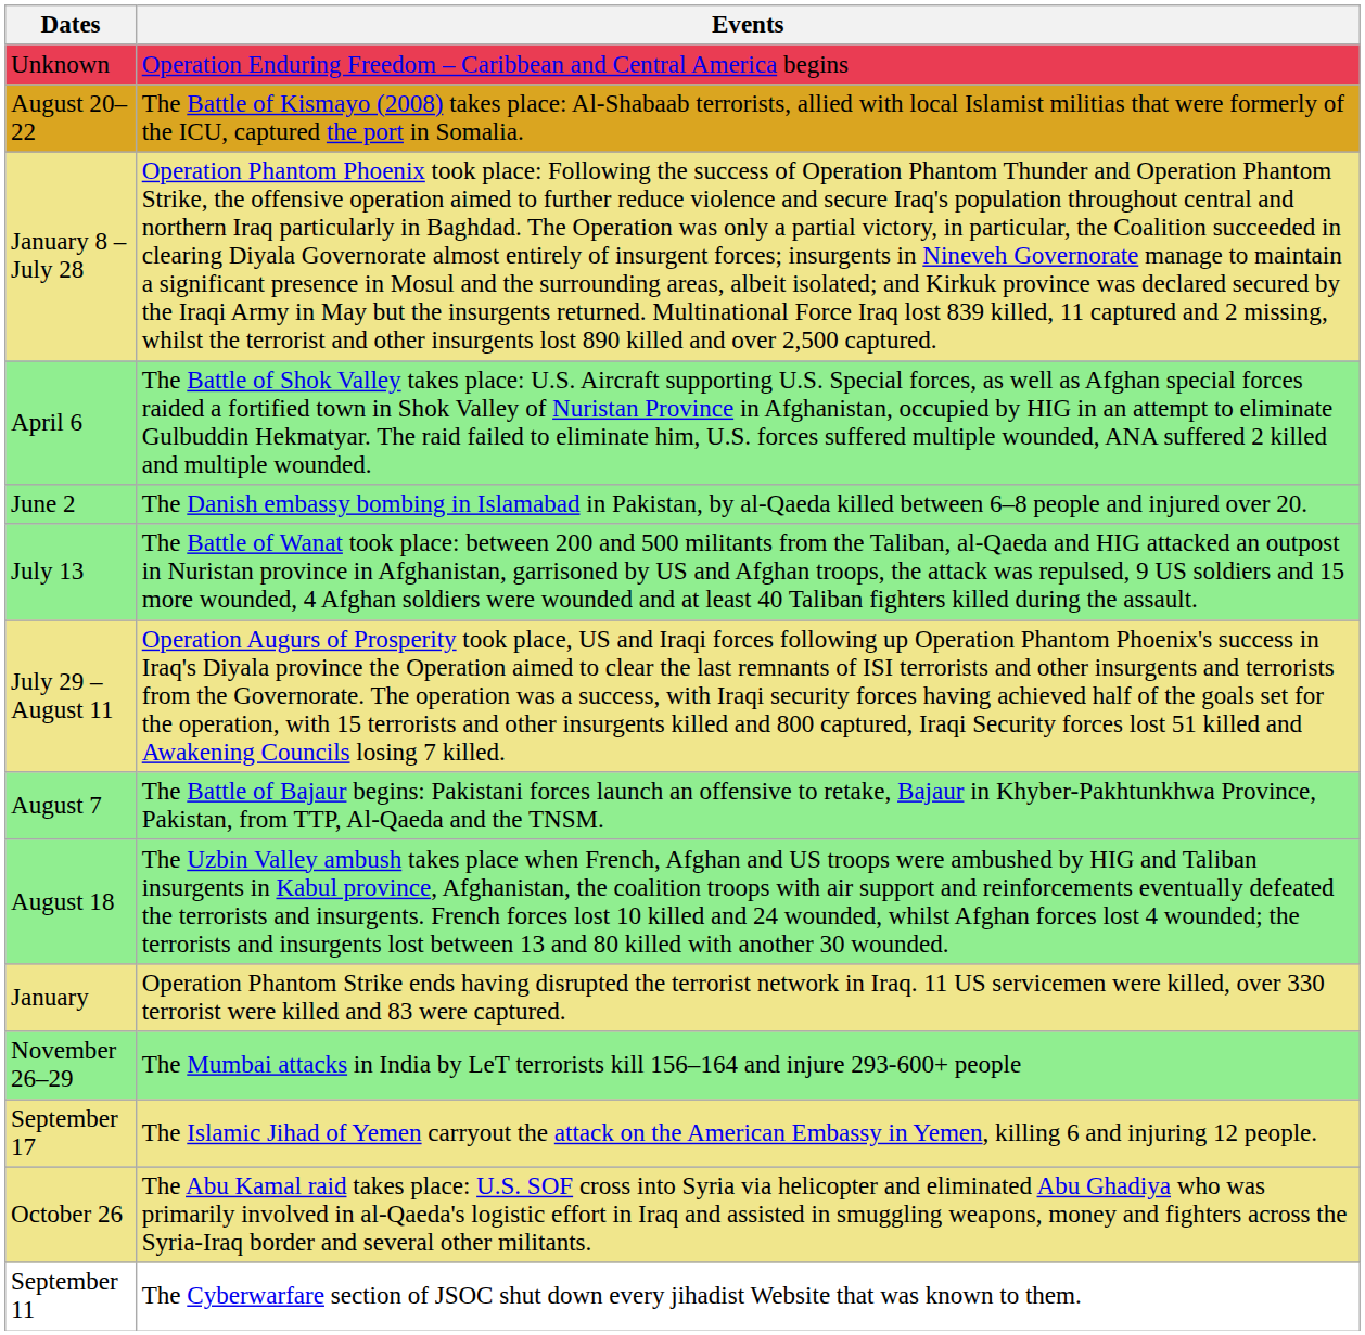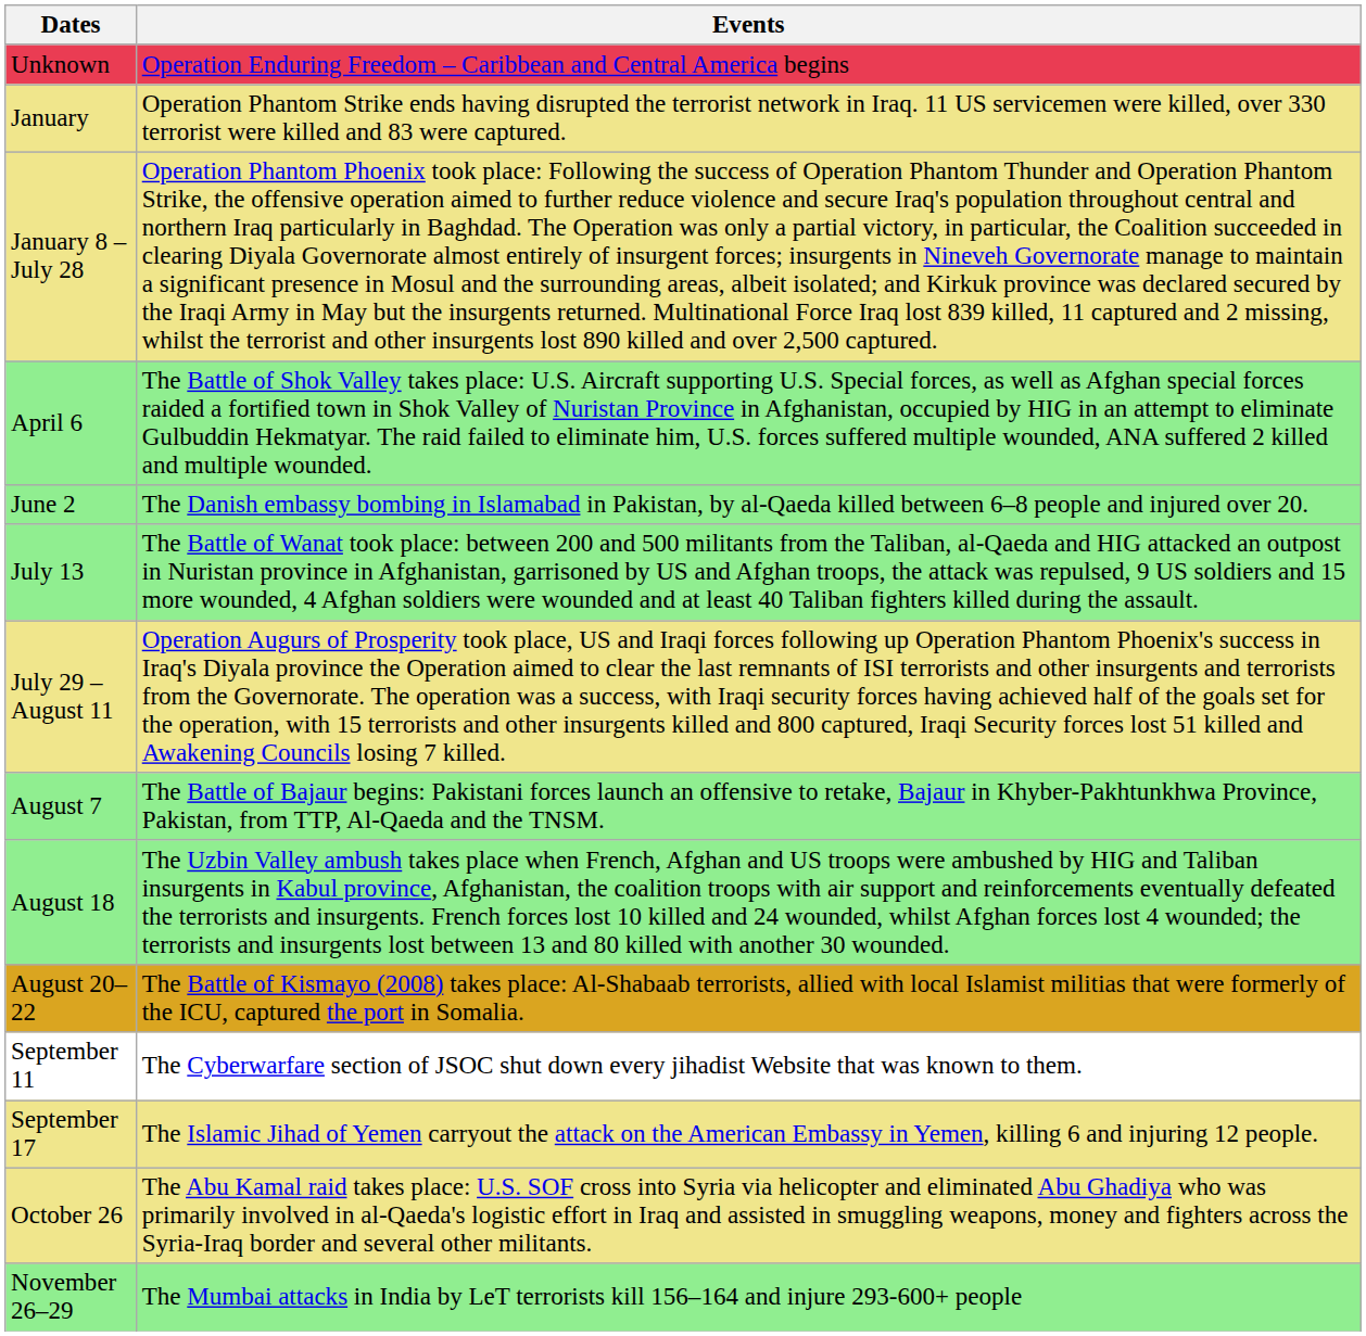 <table class="wikitable">
 <tr>
 <th>Dates</th>
 <th>Events</th>
 </tr>
 <tr style="background:#EA3C53">
 <td>Unknown</td>
 <td><a href='#'>Operation Enduring Freedom – Caribbean and Central America</a> begins</td>
 </tr>
-<tr style="background:goldenrod">
-<td>August 20–22</td>
-<td>The <a href='#'>Battle of Kismayo (2008)</a> takes place: Al-Shabaab terrorists, allied with local Islamist militias that were formerly of the ICU, captured <a href='#'>the port</a> in Somalia.</td>
+<tr style="background:khaki">
+<td>January</td>
+<td>Operation Phantom Strike ends having disrupted the terrorist network in Iraq. 11 US servicemen were killed, over 330 terrorist were killed and 83 were captured.</td>
 </tr>
 <tr style="background:khaki">
 <td>January 8 – July 28</td>
 <td><a href='#'>Operation Phantom Phoenix</a> took place: Following the success of Operation Phantom Thunder and Operation Phantom Strike, the offensive operation aimed to further reduce violence and secure Iraq's population throughout central and northern Iraq particularly in Baghdad. The Operation was only a partial victory, in particular, the Coalition succeeded in clearing Diyala Governorate almost entirely of insurgent forces; insurgents in <a href='#'>Nineveh Governorate</a> manage to maintain a significant presence in Mosul and the surrounding areas, albeit isolated; and Kirkuk province was declared secured by the Iraqi Army in May but the insurgents returned. Multinational Force Iraq lost 839 killed, 11 captured and 2 missing, whilst the terrorist and other insurgents lost 890 killed and over 2,500 captured.</td>
 </tr>
 <tr style="background:lightgreen">
 <td>April 6</td>
 <td>The <a href='#'>Battle of Shok Valley</a> takes place: U.S. Aircraft supporting U.S. Special forces, as well as Afghan special forces raided a fortified town in Shok Valley of <a href='#'>Nuristan Province</a> in Afghanistan, occupied by HIG in an attempt to eliminate Gulbuddin Hekmatyar. The raid failed to eliminate him, U.S. forces suffered multiple wounded, ANA suffered 2 killed and multiple wounded.</td>
 </tr>
 <tr style="background:lightgreen">
 <td>June 2</td>
 <td>The <a href='#'>Danish embassy bombing in Islamabad</a> in Pakistan, by al-Qaeda killed between 6–8 people and injured over 20.</td>
 </tr>
 <tr style="background:lightgreen">
 <td>July 13</td>
 <td>The <a href='#'>Battle of Wanat</a> took place: between 200 and 500 militants from the Taliban, al-Qaeda and HIG attacked an outpost in Nuristan province in Afghanistan, garrisoned by US and Afghan troops, the attack was repulsed, 9 US soldiers and 15 more wounded, 4 Afghan soldiers were wounded and at least 40 Taliban fighters killed during the assault.</td>
 </tr>
 <tr style="background:khaki">
 <td>July 29 – August 11</td>
 <td><a href='#'>Operation Augurs of Prosperity</a> took place, US and Iraqi forces following up Operation Phantom Phoenix's success in Iraq's Diyala province the Operation aimed to clear the last remnants of ISI terrorists and other insurgents and terrorists from the Governorate. The operation was a success, with Iraqi security forces having achieved half of the goals set for the operation, with 15 terrorists and other insurgents killed and 800 captured, Iraqi Security forces lost 51 killed and <a href='#'>Awakening Councils</a> losing 7 killed.</td>
 </tr>
 <tr style="background:lightgreen">
 <td>August 7</td>
 <td>The <a href='#'>Battle of Bajaur</a> begins: Pakistani forces launch an offensive to retake, <a href='#'>Bajaur</a> in Khyber-Pakhtunkhwa Province, Pakistan, from TTP, Al-Qaeda and the TNSM.</td>
 </tr>
 <tr style="background:lightgreen">
 <td>August 18</td>
 <td>The <a href='#'>Uzbin Valley ambush</a> takes place when French, Afghan and US troops were ambushed by HIG and Taliban insurgents in <a href='#'>Kabul province</a>, Afghanistan, the coalition troops with air support and reinforcements eventually defeated the terrorists and insurgents. French forces lost 10 killed and 24 wounded, whilst Afghan forces lost 4 wounded; the terrorists and insurgents lost between 13 and 80 killed with another 30 wounded.</td>
 </tr>
-<tr style="background:khaki">
-<td>January</td>
-<td>Operation Phantom Strike ends having disrupted the terrorist network in Iraq. 11 US servicemen were killed, over 330 terrorist were killed and 83 were captured.</td>
+<tr style="background:goldenrod">
+<td>August 20–22</td>
+<td>The <a href='#'>Battle of Kismayo (2008)</a> takes place: Al-Shabaab terrorists, allied with local Islamist militias that were formerly of the ICU, captured <a href='#'>the port</a> in Somalia.</td>
 </tr>
-<tr style="background:lightgreen">
-<td>November 26–29</td>
-<td>The <a href='#'>Mumbai attacks</a> in India by LeT terrorists kill 156–164 and injure 293-600+ people</td>
+<tr style="background:white">
+<td>September 11</td>
+<td>The <a href='#'>Cyberwarfare</a> section of JSOC shut down every jihadist Website that was known to them.</td>
 </tr>
 <tr style="background:khaki">
 <td>September 17</td>
 <td>The <a href='#'>Islamic Jihad of Yemen</a> carryout the <a href='#'>attack on the American Embassy in Yemen</a>, killing 6 and injuring 12 people.</td>
 </tr>
 <tr style="background:khaki">
 <td>October 26</td>
 <td>The <a href='#'>Abu Kamal raid</a> takes place: <a href='#'>U.S. SOF</a> cross into Syria via helicopter and eliminated <a href='#'>Abu Ghadiya</a> who was primarily involved in al-Qaeda's logistic effort in Iraq and assisted in smuggling weapons, money and fighters across the Syria-Iraq border and several other militants.</td>
 </tr>
-<tr style="background:white">
-<td>September 11</td>
-<td>The <a href='#'>Cyberwarfare</a> section of JSOC shut down every jihadist Website that was known to them.</td>
+<tr style="background:lightgreen">
+<td>November 26–29</td>
+<td>The <a href='#'>Mumbai attacks</a> in India by LeT terrorists kill 156–164 and injure 293-600+ people</td>
 </tr>
 </table>
